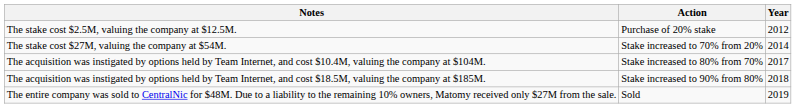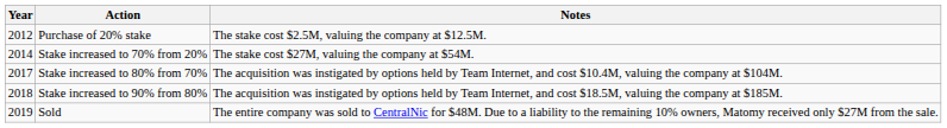 <table class="wikitable">
 <tr>
+<th>Year</th>
+<th>Action</th>
 <th>Notes</th>
-<th>Action</th>
-<th>Year</th>
 </tr>
 <tr>
+<td>2012</td>
+<td>Purchase of 20% stake</td>
 <td>The stake cost $2.5M, valuing the company at $12.5M.</td>
-<td>Purchase of 20% stake</td>
-<td>2012</td>
 </tr>
 <tr>
+<td>2014</td>
+<td>Stake increased to 70% from 20%</td>
 <td>The stake cost $27M, valuing the company at $54M.</td>
-<td>Stake increased to 70% from 20%</td>
-<td>2014</td>
 </tr>
 <tr>
+<td>2017</td>
+<td>Stake increased to 80% from 70%</td>
 <td>The acquisition was instigated by options held by Team Internet, and cost $10.4M, valuing the company at $104M.</td>
-<td>Stake increased to 80% from 70%</td>
-<td>2017</td>
 </tr>
 <tr>
+<td>2018</td>
+<td>Stake increased to 90% from 80%</td>
 <td>The acquisition was instigated by options held by Team Internet, and cost $18.5M, valuing the company at $185M.</td>
-<td>Stake increased to 90% from 80%</td>
-<td>2018</td>
 </tr>
 <tr>
+<td>2019</td>
+<td>Sold</td>
 <td>The entire company was sold to <a href='#'>CentralNic</a> for $48M. Due to a liability to the remaining 10% owners, Matomy received only $27M from the sale.</td>
-<td>Sold</td>
-<td>2019</td>
 </tr>
 </table>
